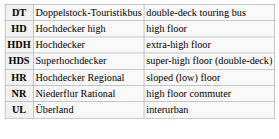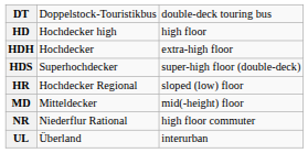 <table class="wikitable" style="margin:1em auto;">
 <tr>
 <th>DT</th>
 <td>Doppelstock-Touristikbus</td>
 <td>double-deck touring bus</td>
 </tr>
 <tr>
 <th>HD</th>
 <td>Hochdecker high</td>
 <td>high floor</td>
 </tr>
 <tr>
 <th>HDH</th>
 <td>Hochdecker</td>
 <td>extra-high floor</td>
 </tr>
 <tr>
 <th>HDS</th>
 <td>Superhochdecker</td>
 <td>super-high floor (double-deck)</td>
 </tr>
 <tr>
 <th>HR</th>
 <td>Hochdecker Regional</td>
 <td>sloped (low) floor</td>
 </tr>
 <tr>
+<th>MD</th>
+<td>Mitteldecker</td>
+<td>mid(-height) floor</td>
+</tr>
+<tr>
 <th>NR</th>
 <td>Niederflur Rational</td>
 <td>high floor commuter</td>
 </tr>
 <tr>
 <th>UL</th>
 <td>Überland</td>
 <td>interurban</td>
 </tr>
 </table>
